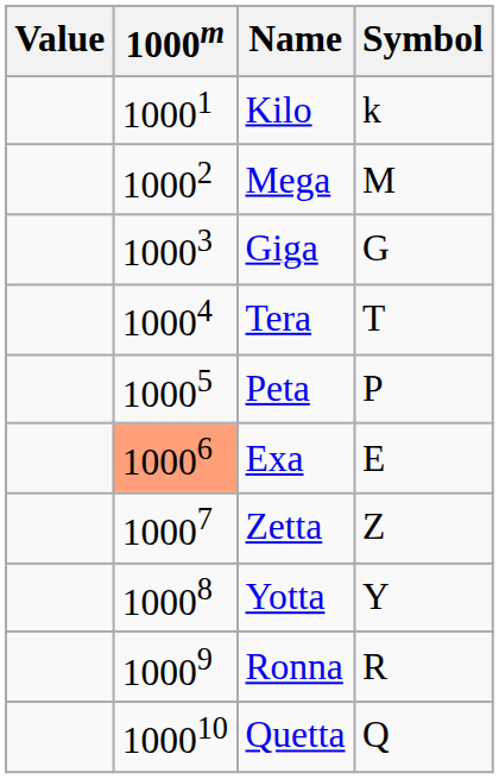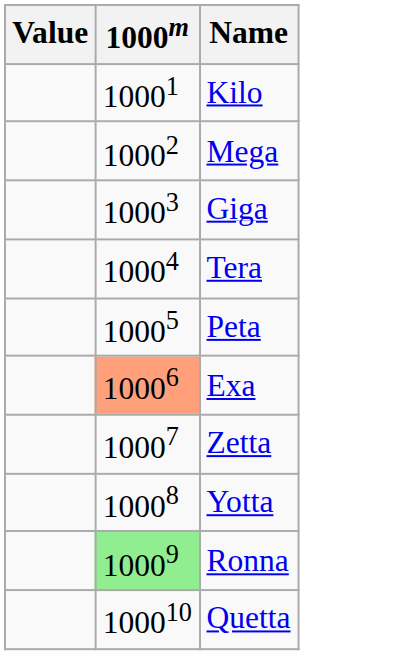 <table class="wikitable sortable">
 <tr>
 <th>Value</th>
 <th>1000<sup><em>m</em></sup></th>
 <th>Name</th>
-<th>Symbol</th>
 </tr>
 <tr>
 <td style="text-align:right;"></td>
 <td>1000<sup>1</sup></td>
 <td><a href='#'>Kilo</a></td>
-<td>k</td>
 </tr>
 <tr>
 <td style="text-align:right;"></td>
 <td>1000<sup>2</sup></td>
 <td><a href='#'>Mega</a></td>
-<td>M</td>
 </tr>
 <tr>
 <td style="text-align:right;"></td>
 <td>1000<sup>3</sup></td>
 <td><a href='#'>Giga</a></td>
-<td>G</td>
 </tr>
 <tr>
 <td style="text-align:right;"></td>
 <td>1000<sup>4</sup></td>
 <td><a href='#'>Tera</a></td>
-<td>T</td>
 </tr>
 <tr>
 <td style="text-align:right;"></td>
 <td>1000<sup>5</sup></td>
 <td><a href='#'>Peta</a></td>
-<td>P</td>
 </tr>
 <tr>
 <td style="text-align:right;"></td>
 <td style="background: lightsalmon;">1000<sup>6</sup></td>
 <td><a href='#'>Exa</a></td>
-<td>E</td>
 </tr>
 <tr>
 <td style="text-align:right;"></td>
 <td>1000<sup>7</sup></td>
 <td><a href='#'>Zetta</a></td>
-<td>Z</td>
 </tr>
 <tr>
 <td style="text-align:right;"></td>
 <td>1000<sup>8</sup></td>
 <td><a href='#'>Yotta</a></td>
-<td>Y</td>
 </tr>
 <tr>
 <td style="text-align:right;"></td>
-<td>1000<sup>9</sup></td>
+<td style="background: lightgreen;">1000<sup>9</sup></td>
 <td><a href='#'>Ronna</a></td>
-<td>R</td>
 </tr>
 <tr>
 <td style="text-align:right;"></td>
 <td>1000<sup>10</sup></td>
 <td><a href='#'>Quetta</a></td>
-<td>Q</td>
 </tr>
 </table>
